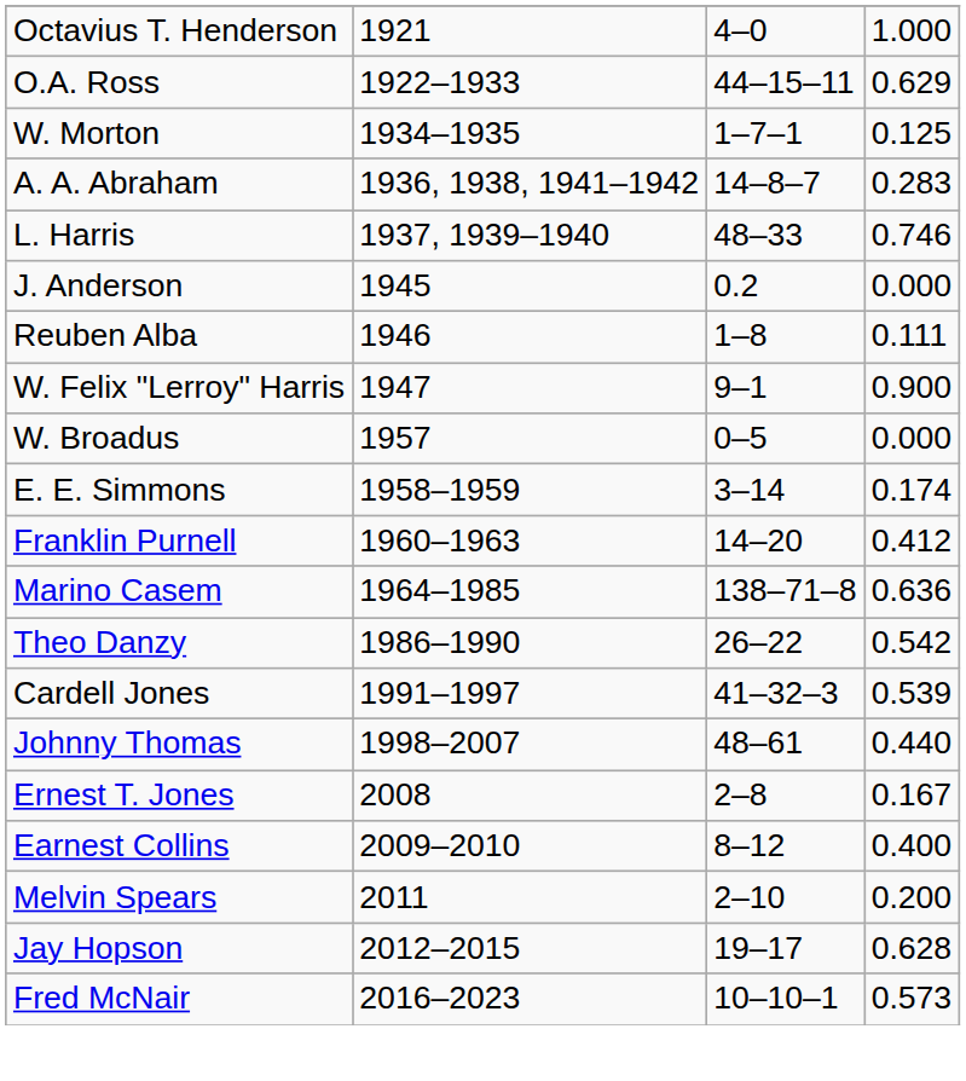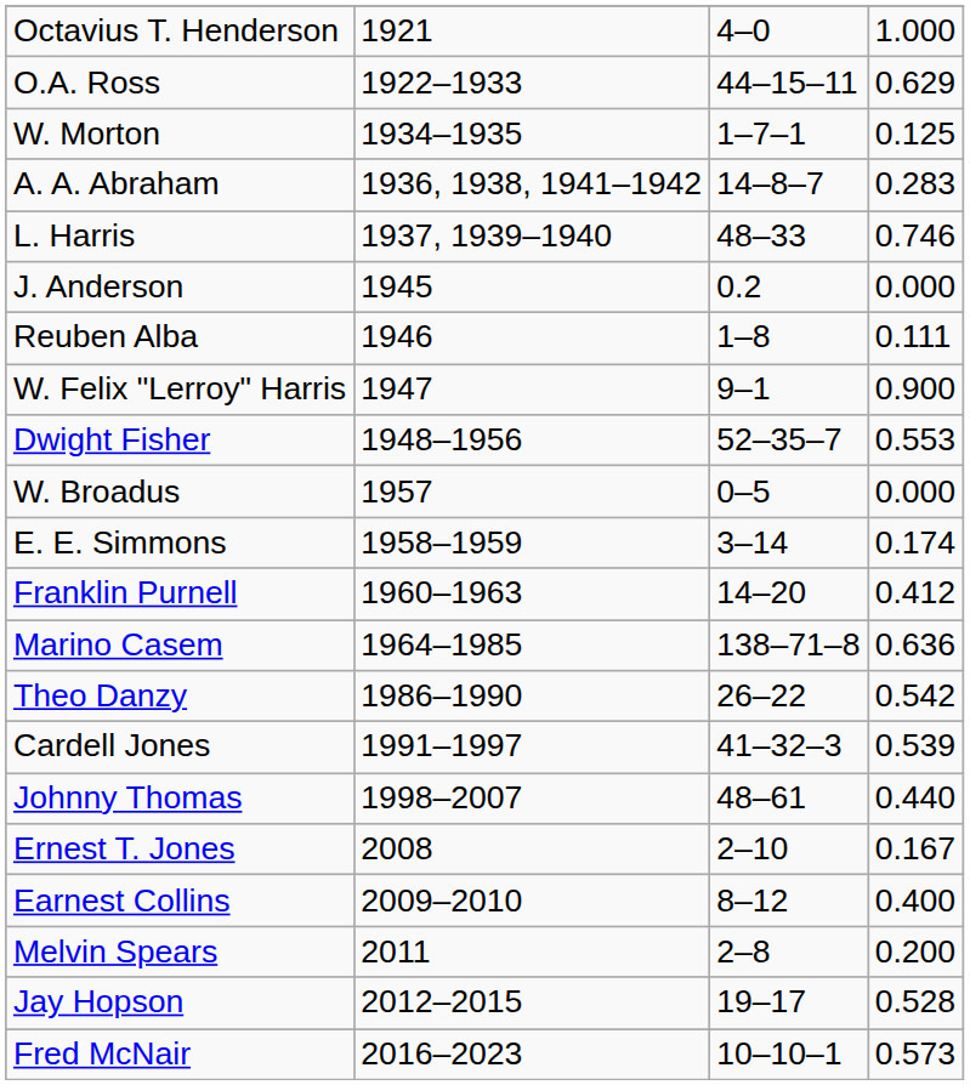 <table class="wikitable">
 <tr>
 </tr>
 <tr>
 <td>Octavius T. Henderson</td>
 <td>1921</td>
 <td>4–0</td>
 <td>1.000</td>
 </tr>
 <tr>
 <td>O.A. Ross</td>
 <td>1922–1933</td>
 <td>44–15–11</td>
 <td>0.629</td>
 </tr>
 <tr>
 <td>W. Morton</td>
 <td>1934–1935</td>
 <td>1–7–1</td>
 <td>0.125</td>
 </tr>
 <tr>
 <td>A. A. Abraham</td>
 <td>1936, 1938, 1941–1942</td>
 <td>14–8–7</td>
 <td>0.283</td>
 </tr>
 <tr>
 <td>L. Harris</td>
 <td>1937, 1939–1940</td>
 <td>48–33</td>
 <td>0.746</td>
 </tr>
 <tr>
 <td>J. Anderson</td>
 <td>1945</td>
 <td>0.2</td>
 <td>0.000</td>
 </tr>
 <tr>
 <td>Reuben Alba</td>
 <td>1946</td>
 <td>1–8</td>
 <td>0.111</td>
 </tr>
 <tr>
 <td>W. Felix "Lerroy" Harris</td>
 <td>1947</td>
 <td>9–1</td>
 <td>0.900</td>
 </tr>
 <tr>
+<td><a href='#'>Dwight Fisher</a></td>
+<td>1948–1956</td>
+<td>52–35–7</td>
+<td>0.553</td>
+</tr>
+<tr>
 <td>W. Broadus</td>
 <td>1957</td>
 <td>0–5</td>
 <td>0.000</td>
 </tr>
 <tr>
 <td>E. E. Simmons</td>
 <td>1958–1959</td>
 <td>3–14</td>
 <td>0.174</td>
 </tr>
 <tr>
 <td><a href='#'>Franklin Purnell</a></td>
 <td>1960–1963</td>
 <td>14–20</td>
 <td>0.412</td>
 </tr>
 <tr>
 <td><a href='#'>Marino Casem</a></td>
 <td>1964–1985</td>
 <td>138–71–8</td>
 <td>0.636</td>
 </tr>
 <tr>
 <td><a href='#'>Theo Danzy</a></td>
 <td>1986–1990</td>
 <td>26–22</td>
 <td>0.542</td>
 </tr>
 <tr>
 <td>Cardell Jones</td>
 <td>1991–1997</td>
 <td>41–32–3</td>
 <td>0.539</td>
 </tr>
 <tr>
 <td><a href='#'>Johnny Thomas</a></td>
 <td>1998–2007</td>
 <td>48–61</td>
 <td>0.440</td>
 </tr>
 <tr>
 <td><a href='#'>Ernest T. Jones</a></td>
 <td>2008</td>
-<td>2–8</td>
+<td>2–10</td>
 <td>0.167</td>
 </tr>
 <tr>
 <td><a href='#'>Earnest Collins</a></td>
 <td>2009–2010</td>
 <td>8–12</td>
 <td>0.400</td>
 </tr>
 <tr>
 <td><a href='#'>Melvin Spears</a></td>
 <td>2011</td>
-<td>2–10</td>
+<td>2–8</td>
 <td>0.200</td>
 </tr>
 <tr>
 <td><a href='#'>Jay Hopson</a></td>
 <td>2012–2015</td>
 <td>19–17</td>
-<td>0.628</td>
+<td>0.528</td>
 </tr>
 <tr>
 <td><a href='#'>Fred McNair</a></td>
 <td>2016–2023</td>
 <td>10–10–1</td>
 <td>0.573</td>
 </tr>
 </table>
